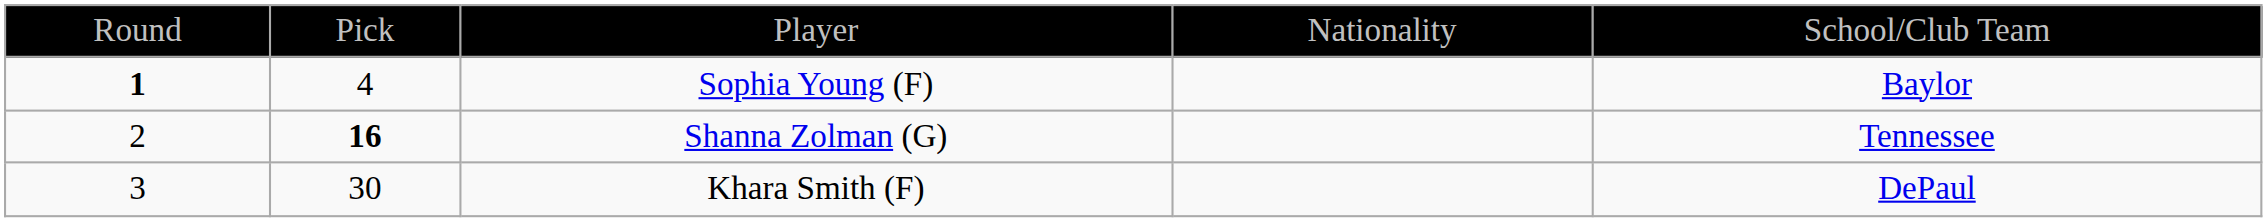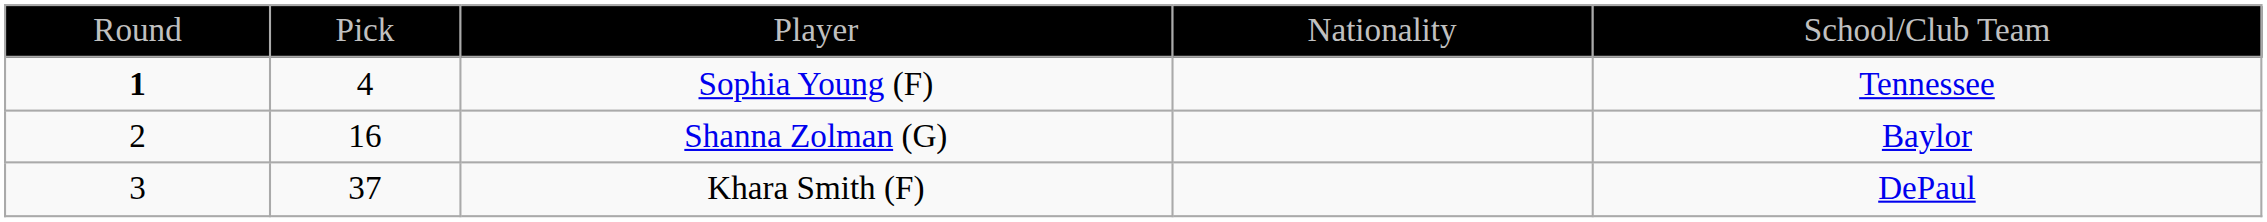 <table class="wikitable" width="55%">
 <tr align="center" style="background:black; color:silver;">
 <td>Round</td>
 <td>Pick</td>
 <td>Player</td>
 <td>Nationality</td>
 <td>School/Club Team</td>
 </tr>
 <tr align="center">
 <td><strong>1</strong></td>
 <td>4</td>
 <td><a href='#'>Sophia Young</a> (F)</td>
 <td></td>
+<td><a href='#'>Tennessee</a></td>
+</tr>
+<tr align="center">
+<td>2</td>
+<td>16</td>
+<td><a href='#'>Shanna Zolman</a> (G)</td>
+<td></td>
 <td><a href='#'>Baylor</a></td>
 </tr>
 <tr align="center">
-<td>2</td>
-<td><strong>16</strong></td>
-<td><a href='#'>Shanna Zolman</a> (G)</td>
-<td></td>
-<td><a href='#'>Tennessee</a></td>
-</tr>
-<tr align="center">
 <td>3</td>
-<td>30</td>
+<td>37</td>
 <td>Khara Smith (F)</td>
 <td></td>
 <td><a href='#'>DePaul</a></td>
 </tr>
 </table>
